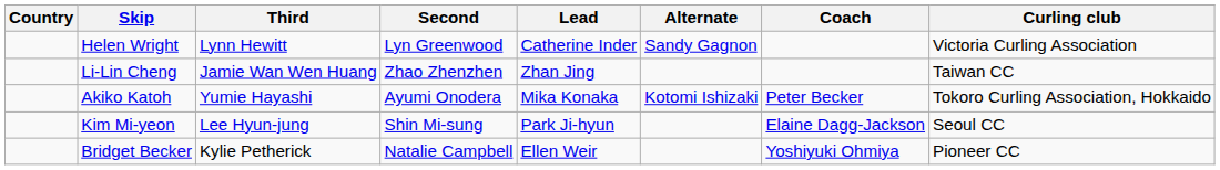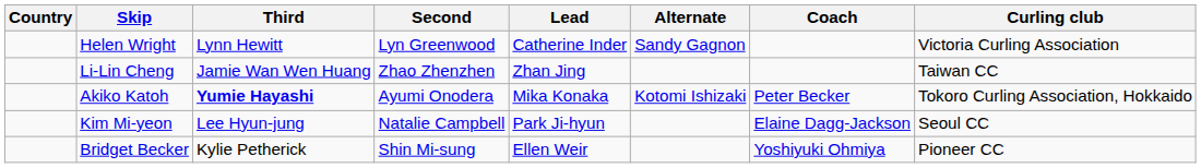 <table class="wikitable">
 <tr>
 <th>Country</th>
 <th><a href='#'>Skip</a></th>
 <th>Third</th>
 <th>Second</th>
 <th>Lead</th>
 <th>Alternate</th>
 <th>Coach</th>
 <th>Curling club</th>
 </tr>
 <tr>
 <td></td>
 <td><a href='#'>Helen Wright</a></td>
 <td><a href='#'>Lynn Hewitt</a></td>
 <td><a href='#'>Lyn Greenwood</a></td>
 <td><a href='#'>Catherine Inder</a></td>
 <td><a href='#'>Sandy Gagnon</a></td>
 <td></td>
 <td>Victoria Curling Association</td>
 </tr>
 <tr>
 <td></td>
 <td><a href='#'>Li-Lin Cheng</a></td>
 <td><a href='#'>Jamie Wan Wen Huang</a></td>
 <td><a href='#'>Zhao Zhenzhen</a></td>
 <td><a href='#'>Zhan Jing</a></td>
 <td></td>
 <td></td>
 <td>Taiwan CC </td>
 </tr>
 <tr>
 <td></td>
 <td><a href='#'>Akiko Katoh</a></td>
-<td><a href='#'>Yumie Hayashi</a></td>
+<td><strong><a href='#'>Yumie Hayashi</a></strong></td>
 <td><a href='#'>Ayumi Onodera</a></td>
 <td><a href='#'>Mika Konaka</a></td>
 <td><a href='#'>Kotomi Ishizaki</a></td>
 <td><a href='#'>Peter Becker</a></td>
 <td>Tokoro Curling Association, Hokkaido</td>
 </tr>
 <tr>
 <td></td>
 <td><a href='#'>Kim Mi-yeon</a></td>
 <td><a href='#'>Lee Hyun-jung</a></td>
-<td><a href='#'>Shin Mi-sung</a></td>
+<td><a href='#'>Natalie Campbell</a></td>
 <td><a href='#'>Park Ji-hyun</a></td>
 <td></td>
 <td><a href='#'>Elaine Dagg-Jackson</a></td>
 <td>Seoul CC</td>
 </tr>
 <tr>
 <td></td>
 <td><a href='#'>Bridget Becker</a></td>
 <td>Kylie Petherick</td>
-<td><a href='#'>Natalie Campbell</a></td>
+<td><a href='#'>Shin Mi-sung</a></td>
 <td><a href='#'>Ellen Weir</a></td>
 <td></td>
 <td><a href='#'>Yoshiyuki Ohmiya</a></td>
 <td>Pioneer CC</td>
 </tr>
 </table>
